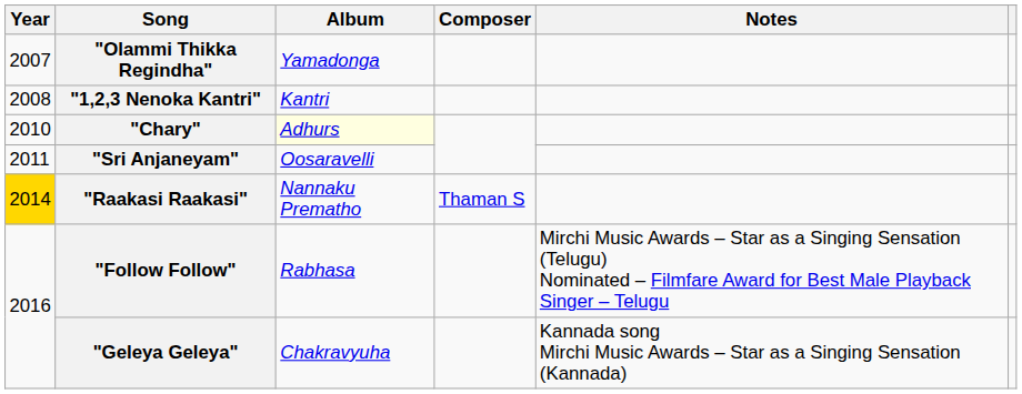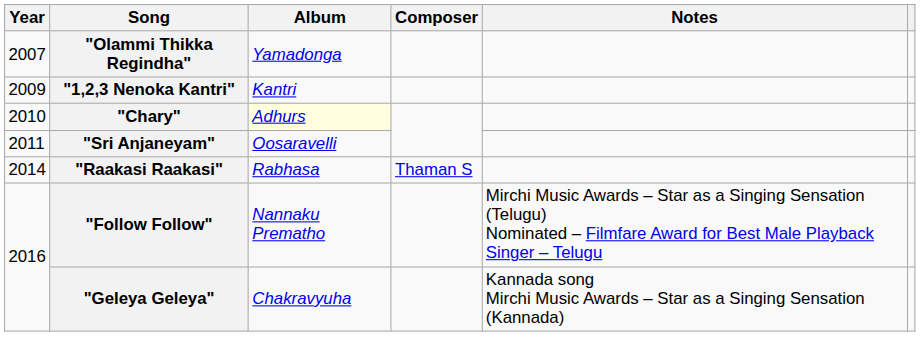 <table class="wikitable plainrowheaders">
 <tr>
 <th scope="col">Year</th>
 <th scope="col">Song</th>
 <th scope="col">Album</th>
 <th scope="col">Composer</th>
 <th scope="col" class="unsortable">Notes</th>
 <th scope="col" class="unsortable"></th>
 </tr>
 <tr>
 <td>2007</td>
 <th scope="row">"Olammi Thikka Regindha"</th>
 <td><em><a href='#'>Yamadonga</a></em></td>
 <td></td>
 <td></td>
 <td></td>
 </tr>
 <tr>
-<td>2008</td>
+<td>2009</td>
 <th scope="row">"1,2,3 Nenoka Kantri"</th>
 <td><em><a href='#'>Kantri</a></em></td>
 <td></td>
 <td></td>
 <td></td>
 </tr>
 <tr>
 <td>2010</td>
 <th scope="row">"Chary"</th>
 <td style="background: lightyellow;"><em><a href='#'>Adhurs</a></em></td>
 <td rowspan="2"></td>
 <td></td>
 <td></td>
 </tr>
 <tr>
 <td>2011</td>
 <th scope="row">"Sri Anjaneyam"</th>
 <td><em><a href='#'>Oosaravelli</a></em></td>
 <td></td>
 <td></td>
 </tr>
 <tr>
-<td style="background: gold;">2014</td>
+<td>2014</td>
 <th scope="row">"Raakasi Raakasi"</th>
-<td><em><a href='#'>Nannaku Prematho</a></em></td>
+<td><em><a href='#'>Rabhasa</a></em></td>
 <td><a href='#'>Thaman S</a></td>
 <td></td>
 <td></td>
 </tr>
 <tr>
 <td rowspan="2">2016</td>
 <th scope="row">"Follow Follow"</th>
-<td><em><a href='#'>Rabhasa</a></em></td>
+<td><em><a href='#'>Nannaku Prematho</a></em></td>
 <td></td>
 <td>Mirchi Music Awards – Star as a Singing Sensation (Telugu)<br>Nominated – <a href='#'>Filmfare Award for Best Male Playback Singer – Telugu</a></td>
 <td></td>
 </tr>
 <tr>
 <th scope="row">"Geleya Geleya"</th>
 <td><em><a href='#'>Chakravyuha</a></em></td>
 <td></td>
 <td>Kannada song<br>Mirchi Music Awards – Star as a Singing Sensation (Kannada)</td>
 <td></td>
 </tr>
 </table>
